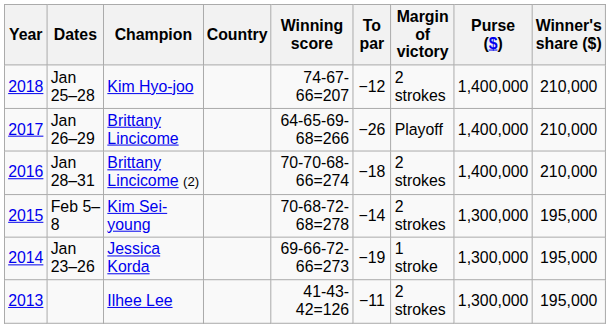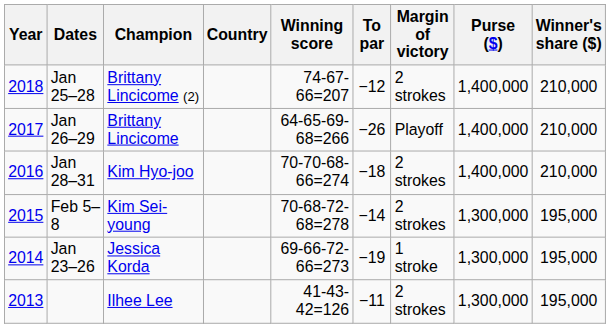 <table class="wikitable">
 <tr>
 <th>Year</th>
 <th>Dates</th>
 <th>Champion</th>
 <th>Country</th>
 <th>Winning score</th>
 <th>To par</th>
 <th>Margin<br>of victory</th>
 <th>Purse<br>(<a href='#'>$</a>)</th>
 <th>Winner's<br>share ($)</th>
 </tr>
 <tr>
 <td><a href='#'>2018</a></td>
 <td>Jan 25–28</td>
-<td><a href='#'>Kim Hyo-joo</a></td>
+<td><a href='#'>Brittany Lincicome</a> <small>(2)</small></td>
 <td></td>
 <td align=right>74-67-66=207</td>
 <td align=center>−12</td>
 <td>2 strokes</td>
 <td align=center>1,400,000</td>
 <td align=center>210,000</td>
 </tr>
 <tr>
 <td><a href='#'>2017</a></td>
 <td>Jan 26–29</td>
 <td><a href='#'>Brittany Lincicome</a></td>
 <td></td>
 <td align=right>64-65-69-68=266</td>
 <td align=center>−26</td>
 <td>Playoff</td>
 <td align=center>1,400,000</td>
 <td align=center>210,000</td>
 </tr>
 <tr>
 <td><a href='#'>2016</a></td>
 <td>Jan 28–31</td>
-<td><a href='#'>Brittany Lincicome</a> <small>(2)</small></td>
+<td><a href='#'>Kim Hyo-joo</a></td>
 <td></td>
 <td align=right>70-70-68-66=274</td>
 <td align=center>−18</td>
 <td>2 strokes</td>
 <td align=center>1,400,000</td>
 <td align=center>210,000</td>
 </tr>
 <tr>
 <td><a href='#'>2015</a></td>
 <td>Feb 5–8</td>
 <td><a href='#'>Kim Sei-young</a></td>
 <td></td>
 <td align=right>70-68-72-68=278</td>
 <td align=center>−14</td>
 <td>2 strokes</td>
 <td align=center>1,300,000</td>
 <td align=center>195,000</td>
 </tr>
 <tr>
 <td><a href='#'>2014</a></td>
 <td>Jan 23–26</td>
 <td><a href='#'>Jessica Korda</a></td>
 <td></td>
 <td align=right>69-66-72-66=273</td>
 <td align=center>−19</td>
 <td>1 stroke</td>
 <td align=center>1,300,000</td>
 <td align=center>195,000</td>
 </tr>
 <tr>
 <td><a href='#'>2013</a></td>
 <td></td>
 <td><a href='#'>Ilhee Lee</a></td>
 <td></td>
 <td align=right>41-43-42=126</td>
 <td align=center>−11</td>
 <td>2 strokes</td>
 <td align=center>1,300,000</td>
 <td align=center>195,000</td>
 </tr>
 </table>
